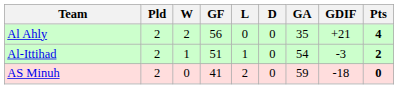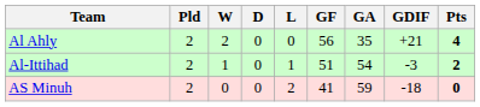 <table class=wikitable style="text-align:center" width=500>
 <tr>
 <th width=25%>Team</th>
 <th width=5%>Pld</th>
 <th width=5%>W</th>
+<th width=5%>D</th>
+<th width=5%>L</th>
 <th width=5%>GF</th>
-<th width=5%>L</th>
-<th width=5%>D</th>
 <th width=5%>GA</th>
 <th width=5%>GDIF</th>
 <th width=5%>Pts</th>
 </tr>
 <tr bgcolor=#ccffcc>
 <td align="left"> <a href='#'>Al Ahly</a></td>
 <td>2</td>
 <td>2</td>
-<td>56</td>
 <td>0</td>
 <td>0</td>
+<td>56</td>
 <td>35</td>
 <td>+21</td>
 <td><strong>4</strong></td>
 </tr>
 <tr bgcolor=#ccffcc>
 <td align="left"> <a href='#'>Al-Ittihad</a></td>
 <td>2</td>
 <td>1</td>
+<td>0</td>
+<td>1</td>
 <td>51</td>
-<td>1</td>
-<td>0</td>
 <td>54</td>
 <td>-3</td>
 <td><strong>2</strong></td>
 </tr>
 <tr bgcolor=#ffdddd>
 <td align="left"> <a href='#'>AS Minuh</a></td>
 <td>2</td>
 <td>0</td>
+<td>0</td>
+<td>2</td>
 <td>41</td>
-<td>2</td>
-<td>0</td>
 <td>59</td>
 <td>-18</td>
 <td><strong>0</strong></td>
 </tr>
 </table>
